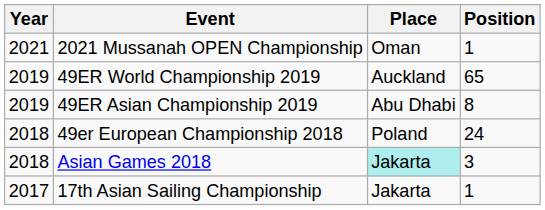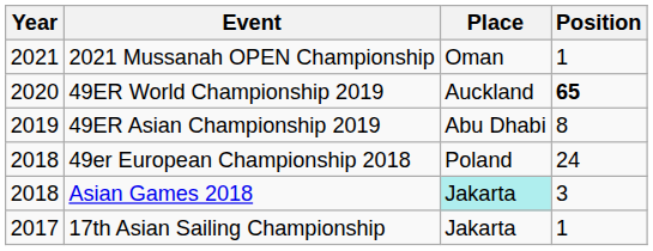 <table class="wikitable sortable" style="font-size: 95%;">
 <tr>
 <th>Year</th>
 <th>Event</th>
 <th>Place</th>
 <th>Position</th>
 </tr>
 <tr>
 <td>2021</td>
 <td>2021 Mussanah OPEN Championship</td>
 <td>Oman </td>
 <td>1</td>
 </tr>
 <tr>
-<td>2019</td>
+<td>2020</td>
 <td>49ER World Championship 2019</td>
 <td>Auckland </td>
-<td>65</td>
+<td><strong>65</strong></td>
 </tr>
 <tr>
 <td>2019</td>
 <td>49ER Asian Championship 2019</td>
 <td>Abu Dhabi </td>
 <td>8</td>
 </tr>
 <tr>
 <td>2018</td>
 <td>49er European Championship 2018</td>
 <td>Poland </td>
 <td>24</td>
 </tr>
 <tr>
 <td>2018</td>
 <td><a href='#'>Asian Games 2018</a></td>
 <td style="background: paleturquoise;">Jakarta </td>
 <td>3</td>
 </tr>
 <tr>
 <td>2017</td>
 <td>17th Asian Sailing Championship</td>
 <td>Jakarta </td>
 <td>1</td>
 </tr>
 </table>
